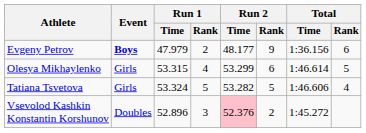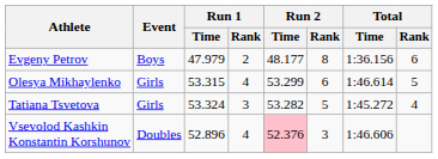 <table class="wikitable" style="font-size:90%">
 <tr>
 <th rowspan=2>Athlete</th>
 <th rowspan=2>Event</th>
 <th colspan=2>Run 1</th>
 <th colspan=2>Run 2</th>
 <th colspan=2>Total</th>
 </tr>
 <tr style="font-size:95%">
 <th>Time</th>
 <th>Rank</th>
 <th>Time</th>
 <th>Rank</th>
 <th>Time</th>
 <th>Rank</th>
 </tr>
 <tr align=center>
 <td align=left><a href='#'>Evgeny Petrov</a></td>
-<td align=left><strong><a href='#'>Boys</a></strong></td>
+<td align=left><a href='#'>Boys</a></td>
 <td>47.979</td>
 <td>2</td>
 <td>48.177</td>
-<td>9</td>
+<td>8</td>
 <td>1:36.156</td>
 <td>6</td>
 </tr>
 <tr align=center>
 <td align=left><a href='#'>Olesya Mikhaylenko</a></td>
 <td align=left><a href='#'>Girls</a></td>
 <td>53.315</td>
 <td>4</td>
 <td>53.299</td>
 <td>6</td>
 <td>1:46.614</td>
 <td>5</td>
 </tr>
 <tr align=center>
 <td align=left><a href='#'>Tatiana Tsvetova</a></td>
 <td align=left><a href='#'>Girls</a></td>
 <td>53.324</td>
-<td>5</td>
+<td>3</td>
 <td>53.282</td>
 <td>5</td>
-<td>1:46.606</td>
+<td>1:45.272</td>
 <td>4</td>
 </tr>
 <tr align=center>
 <td align=left><a href='#'>Vsevolod Kashkin</a><br><a href='#'>Konstantin Korshunov</a></td>
 <td align=left><a href='#'>Doubles</a></td>
 <td>52.896</td>
+<td>4</td>
+<td style="background: pink;">52.376</td>
 <td>3</td>
-<td style="background: pink;">52.376</td>
-<td>2</td>
-<td>1:45.272</td>
+<td>1:46.606</td>
 <td></td>
 </tr>
 </table>
